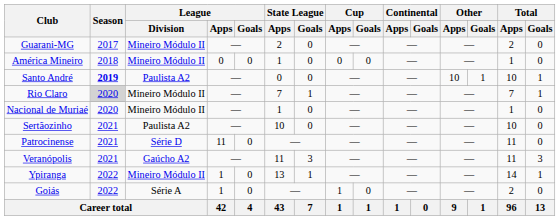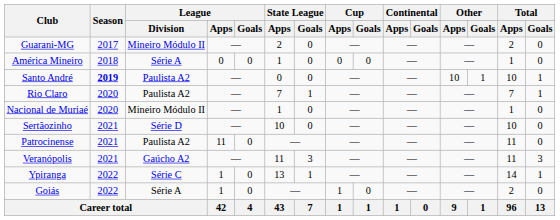 <table class="wikitable" style="text-align: center;">
 <tr>
 <th rowspan="2">Club</th>
 <th rowspan="2">Season</th>
 <th colspan="3">League</th>
 <th colspan="2">State League</th>
 <th colspan="2">Cup</th>
 <th colspan="2">Continental</th>
 <th colspan="2">Other</th>
 <th colspan="2">Total</th>
 </tr>
 <tr>
 <th>Division</th>
 <th>Apps</th>
 <th>Goals</th>
 <th>Apps</th>
 <th>Goals</th>
 <th>Apps</th>
 <th>Goals</th>
 <th>Apps</th>
 <th>Goals</th>
 <th>Apps</th>
 <th>Goals</th>
 <th>Apps</th>
 <th>Goals</th>
 </tr>
 <tr>
 <td valign="center"><a href='#'>Guarani-MG</a></td>
 <td><a href='#'>2017</a></td>
 <td><a href='#'>Mineiro Módulo II</a></td>
 <td colspan="2">—</td>
 <td>2</td>
 <td>0</td>
 <td colspan="2">—</td>
 <td colspan="2">—</td>
 <td colspan="2">—</td>
 <td>2</td>
 <td>0</td>
 </tr>
 <tr>
 <td valign="center"><a href='#'>América Mineiro</a></td>
 <td><a href='#'>2018</a></td>
-<td><a href='#'>Mineiro Módulo II</a></td>
+<td><a href='#'>Série A</a></td>
 <td>0</td>
 <td>0</td>
 <td>1</td>
 <td>0</td>
 <td>0</td>
 <td>0</td>
 <td colspan="2">—</td>
 <td colspan="2">—</td>
 <td>1</td>
 <td>0</td>
 </tr>
 <tr>
 <td valign="center"><a href='#'>Santo André</a></td>
 <td><strong><a href='#'>2019</a></strong></td>
 <td><a href='#'>Paulista A2</a></td>
 <td colspan="2">—</td>
 <td>0</td>
 <td>0</td>
 <td colspan="2">—</td>
 <td colspan="2">—</td>
 <td>10</td>
 <td>1</td>
 <td>10</td>
 <td>1</td>
 </tr>
 <tr>
 <td valign="center"><a href='#'>Rio Claro</a></td>
-<td style="background: lightgrey;"><a href='#'>2020</a></td>
-<td>Mineiro Módulo II</td>
+<td><a href='#'>2020</a></td>
+<td>Paulista A2</td>
 <td colspan="2">—</td>
 <td>7</td>
 <td>1</td>
 <td colspan="2">—</td>
 <td colspan="2">—</td>
 <td colspan="2">—</td>
 <td>7</td>
 <td>1</td>
 </tr>
 <tr>
 <td valign="center"><a href='#'>Nacional de Muriaé</a></td>
 <td><a href='#'>2020</a></td>
 <td>Mineiro Módulo II</td>
 <td colspan="2">—</td>
 <td>1</td>
 <td>0</td>
 <td colspan="2">—</td>
 <td colspan="2">—</td>
 <td colspan="2">—</td>
 <td>1</td>
 <td>0</td>
 </tr>
 <tr>
 <td valign="center"><a href='#'>Sertãozinho</a></td>
 <td><a href='#'>2021</a></td>
-<td>Paulista A2</td>
+<td><a href='#'>Série D</a></td>
 <td colspan="2">—</td>
 <td>10</td>
 <td>0</td>
 <td colspan="2">—</td>
 <td colspan="2">—</td>
 <td colspan="2">—</td>
 <td>10</td>
 <td>0</td>
 </tr>
 <tr>
 <td valign="center"><a href='#'>Patrocinense</a></td>
 <td><a href='#'>2021</a></td>
-<td><a href='#'>Série D</a></td>
+<td>Paulista A2</td>
 <td>11</td>
 <td>0</td>
 <td colspan="2">—</td>
 <td colspan="2">—</td>
 <td colspan="2">—</td>
 <td colspan="2">—</td>
 <td>11</td>
 <td>0</td>
 </tr>
 <tr>
 <td valign="center"><a href='#'>Veranópolis</a></td>
 <td><a href='#'>2021</a></td>
 <td><a href='#'>Gaúcho A2</a></td>
 <td colspan="2">—</td>
 <td>11</td>
 <td>3</td>
 <td colspan="2">—</td>
 <td colspan="2">—</td>
 <td colspan="2">—</td>
 <td>11</td>
 <td>3</td>
 </tr>
 <tr>
 <td valign="center"><a href='#'>Ypiranga</a></td>
 <td><a href='#'>2022</a></td>
-<td><a href='#'>Mineiro Módulo II</a></td>
+<td><a href='#'>Série C</a></td>
 <td>1</td>
 <td>0</td>
 <td>13</td>
 <td>1</td>
 <td colspan="2">—</td>
 <td colspan="2">—</td>
 <td colspan="2">—</td>
 <td>14</td>
 <td>1</td>
 </tr>
 <tr>
 <td valign="center"><a href='#'>Goiás</a></td>
 <td><a href='#'>2022</a></td>
 <td>Série A</td>
 <td>1</td>
 <td>0</td>
 <td colspan="2">—</td>
 <td>1</td>
 <td>0</td>
 <td colspan="2">—</td>
 <td colspan="2">—</td>
 <td>2</td>
 <td>0</td>
 </tr>
 <tr>
 <th colspan="3"><strong>Career total</strong></th>
 <th>42</th>
 <th>4</th>
 <th>43</th>
 <th>7</th>
 <th>1</th>
 <th>1</th>
 <th>1</th>
 <th>0</th>
 <th>9</th>
 <th>1</th>
 <th>96</th>
 <th>13</th>
 </tr>
 </table>
